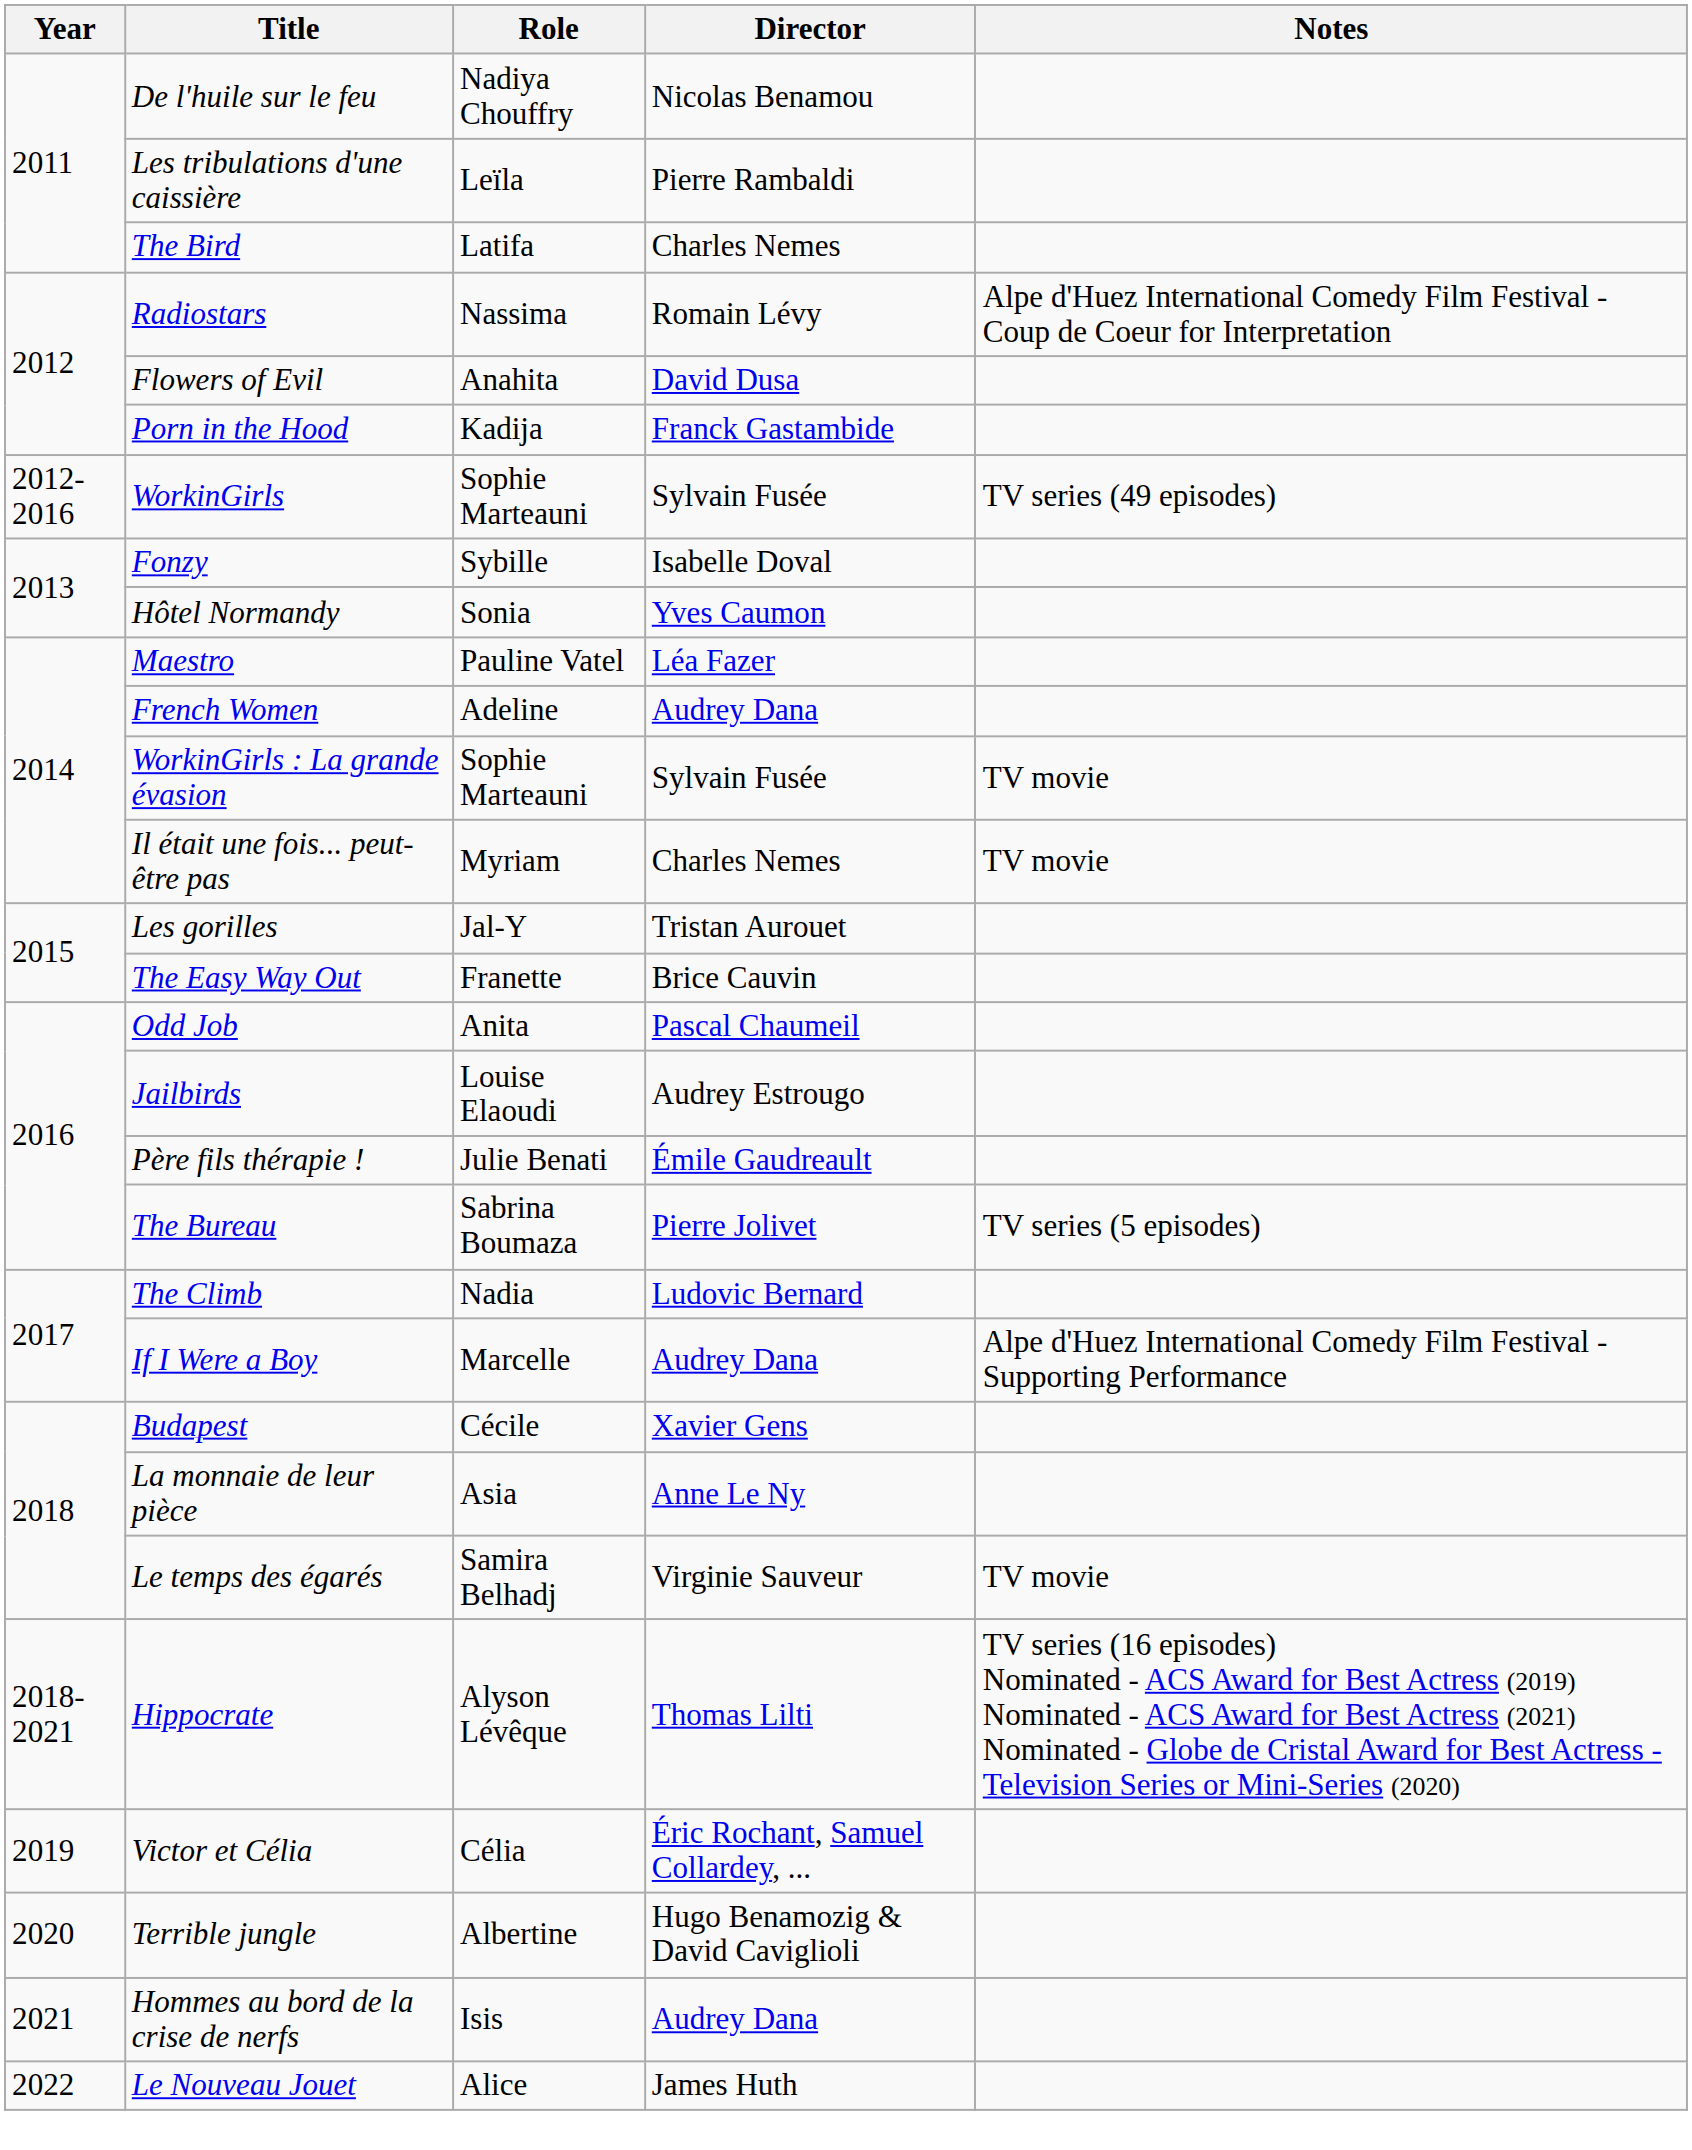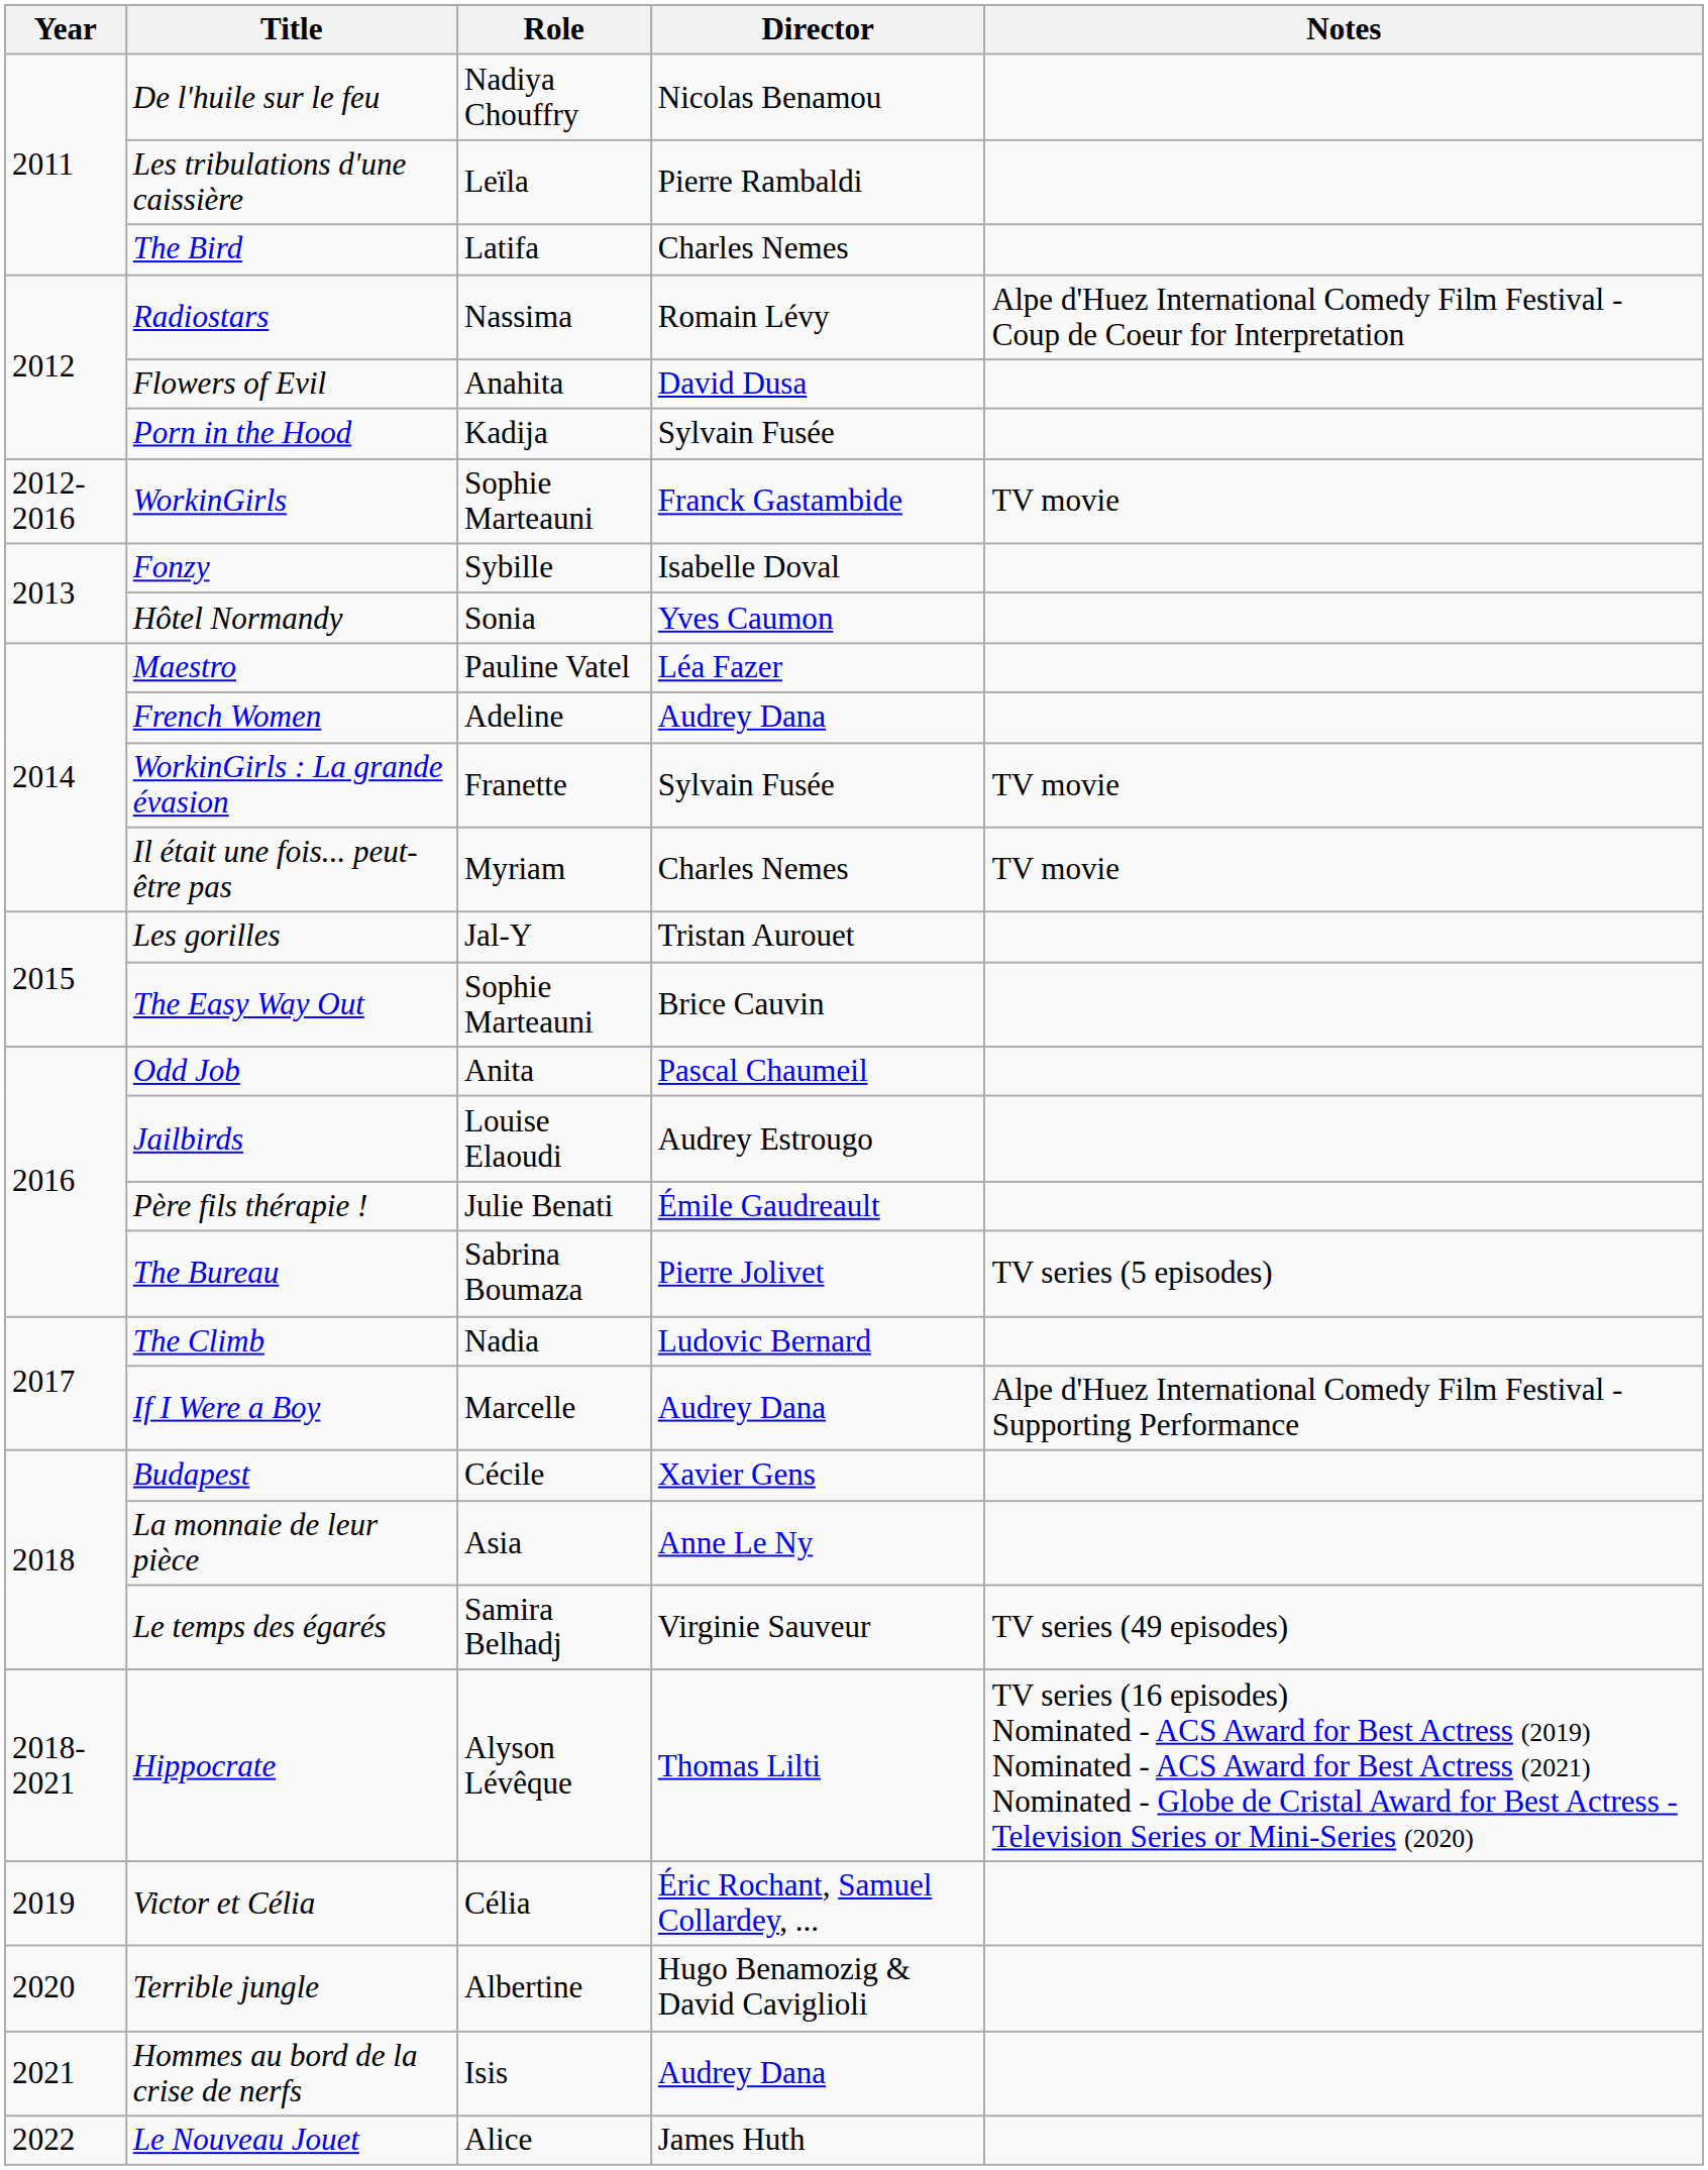 <table class="wikitable sortable">
 <tr>
 <th>Year</th>
 <th>Title</th>
 <th>Role</th>
 <th>Director</th>
 <th class="unsortable">Notes</th>
 </tr>
 <tr>
 <td rowspan="3">2011</td>
 <td><em>De l'huile sur le feu</em></td>
 <td>Nadiya Chouffry</td>
 <td>Nicolas Benamou</td>
 <td></td>
 </tr>
 <tr>
 <td><em>Les tribulations d'une caissière</em></td>
 <td>Leïla</td>
 <td>Pierre Rambaldi</td>
 <td></td>
 </tr>
 <tr>
 <td><em><a href='#'>The Bird</a></em></td>
 <td>Latifa</td>
 <td>Charles Nemes</td>
 <td></td>
 </tr>
 <tr>
 <td rowspan="3">2012</td>
 <td><em><a href='#'>Radiostars</a></em></td>
 <td>Nassima</td>
 <td>Romain Lévy</td>
 <td>Alpe d'Huez International Comedy Film Festival - Coup de Coeur for Interpretation</td>
 </tr>
 <tr>
 <td><em>Flowers of Evil</em></td>
 <td>Anahita</td>
 <td><a href='#'>David Dusa</a></td>
 <td></td>
 </tr>
 <tr>
 <td><em><a href='#'>Porn in the Hood</a></em></td>
 <td>Kadija</td>
-<td><a href='#'>Franck Gastambide</a></td>
+<td>Sylvain Fusée</td>
 <td></td>
 </tr>
 <tr>
 <td>2012-2016</td>
 <td><em><a href='#'>WorkinGirls</a></em></td>
 <td>Sophie Marteauni</td>
-<td>Sylvain Fusée</td>
-<td>TV series (49 episodes)</td>
+<td><a href='#'>Franck Gastambide</a></td>
+<td>TV movie</td>
 </tr>
 <tr>
 <td rowspan="2">2013</td>
 <td><em><a href='#'>Fonzy</a></em></td>
 <td>Sybille</td>
 <td>Isabelle Doval</td>
 <td></td>
 </tr>
 <tr>
 <td><em>Hôtel Normandy</em></td>
 <td>Sonia</td>
 <td><a href='#'>Yves Caumon</a></td>
 <td></td>
 </tr>
 <tr>
 <td rowspan="4">2014</td>
 <td><em><a href='#'>Maestro</a></em></td>
 <td>Pauline Vatel</td>
 <td><a href='#'>Léa Fazer</a></td>
 <td></td>
 </tr>
 <tr>
 <td><em><a href='#'>French Women</a></em></td>
 <td>Adeline</td>
 <td><a href='#'>Audrey Dana</a></td>
 <td></td>
 </tr>
 <tr>
 <td><em><a href='#'>WorkinGirls : La grande évasion</a></em></td>
-<td>Sophie Marteauni</td>
+<td>Franette</td>
 <td>Sylvain Fusée</td>
 <td>TV movie</td>
 </tr>
 <tr>
 <td><em>Il était une fois... peut-être pas</em></td>
 <td>Myriam</td>
 <td>Charles Nemes</td>
 <td>TV movie</td>
 </tr>
 <tr>
 <td rowspan=2>2015</td>
 <td><em>Les gorilles</em></td>
 <td>Jal-Y</td>
 <td>Tristan Aurouet</td>
 <td></td>
 </tr>
 <tr>
 <td><em><a href='#'>The Easy Way Out</a></em></td>
-<td>Franette</td>
+<td>Sophie Marteauni</td>
 <td>Brice Cauvin</td>
 <td></td>
 </tr>
 <tr>
 <td rowspan="4">2016</td>
 <td><em><a href='#'>Odd Job</a></em></td>
 <td>Anita</td>
 <td><a href='#'>Pascal Chaumeil</a></td>
 <td></td>
 </tr>
 <tr>
 <td><em><a href='#'>Jailbirds</a></em></td>
 <td>Louise Elaoudi</td>
 <td>Audrey Estrougo</td>
 <td></td>
 </tr>
 <tr>
 <td><em>Père fils thérapie !</em></td>
 <td>Julie Benati</td>
 <td><a href='#'>Émile Gaudreault</a></td>
 <td></td>
 </tr>
 <tr>
 <td><em><a href='#'>The Bureau</a></em></td>
 <td>Sabrina Boumaza</td>
 <td><a href='#'>Pierre Jolivet</a></td>
 <td>TV series (5 episodes)</td>
 </tr>
 <tr>
 <td rowspan="2">2017</td>
 <td><em><a href='#'>The Climb</a></em></td>
 <td>Nadia</td>
 <td><a href='#'>Ludovic Bernard</a></td>
 <td></td>
 </tr>
 <tr>
 <td><em><a href='#'>If I Were a Boy</a></em></td>
 <td>Marcelle</td>
 <td><a href='#'>Audrey Dana</a></td>
 <td>Alpe d'Huez International Comedy Film Festival - Supporting Performance</td>
 </tr>
 <tr>
 <td rowspan="3">2018</td>
 <td><em><a href='#'>Budapest</a></em></td>
 <td>Cécile</td>
 <td><a href='#'>Xavier Gens</a></td>
 <td></td>
 </tr>
 <tr>
 <td><em>La monnaie de leur pièce</em></td>
 <td>Asia</td>
 <td><a href='#'>Anne Le Ny</a></td>
 <td></td>
 </tr>
 <tr>
 <td><em>Le temps des égarés</em></td>
 <td>Samira Belhadj</td>
 <td>Virginie Sauveur</td>
-<td>TV movie</td>
+<td>TV series (49 episodes)</td>
 </tr>
 <tr>
 <td>2018-2021</td>
 <td><em><a href='#'>Hippocrate</a></em></td>
 <td>Alyson Lévêque</td>
 <td><a href='#'>Thomas Lilti</a></td>
 <td>TV series (16 episodes)<br>Nominated - <a href='#'>ACS Award for Best Actress</a> <small>(2019)</small><br>Nominated - <a href='#'>ACS Award for Best Actress</a> <small>(2021)</small><br>Nominated - <a href='#'>Globe de Cristal Award for Best Actress - Television Series or Mini-Series</a> <small>(2020)</small></td>
 </tr>
 <tr>
 <td>2019</td>
 <td><em>Victor et Célia</em></td>
 <td>Célia</td>
 <td><a href='#'>Éric Rochant</a>, <a href='#'>Samuel Collardey</a>, ...</td>
 <td></td>
 </tr>
 <tr>
 <td>2020</td>
 <td><em>Terrible jungle</em></td>
 <td>Albertine</td>
 <td>Hugo Benamozig & David Caviglioli</td>
 <td></td>
 </tr>
 <tr>
 <td>2021</td>
 <td><em>Hommes au bord de la crise de nerfs</em></td>
 <td>Isis</td>
 <td><a href='#'>Audrey Dana</a></td>
 <td></td>
 </tr>
 <tr>
 <td>2022</td>
 <td><em><a href='#'>Le Nouveau Jouet</a></em></td>
 <td>Alice</td>
 <td>James Huth</td>
 </tr>
 </table>
